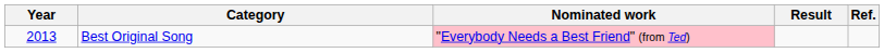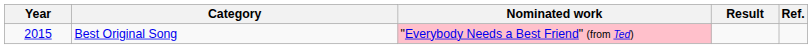 <table class=wikitable>
 <tr>
 <th scope="col" style="width:5em;">Year</th>
 <th scope="col" style="width:26em;">Category</th>
 <th scope="col" style="width:25em;">Nominated work</th>
 <th scope="col" style="width:5em;">Result</th>
 <th>Ref.</th>
 </tr>
 <tr>
-<td style="text-align:center;"><a href='#'>2013</a></td>
+<td style="text-align:center;"><a href='#'>2015</a></td>
 <td><a href='#'>Best Original Song</a></td>
 <td style="background: pink;">"<a href='#'>Everybody Needs a Best Friend</a>" <small>(from <em><a href='#'>Ted</a></em>)</small></td>
 <td></td>
 <td style="text-align:center;"></td>
 </tr>
 </table>
